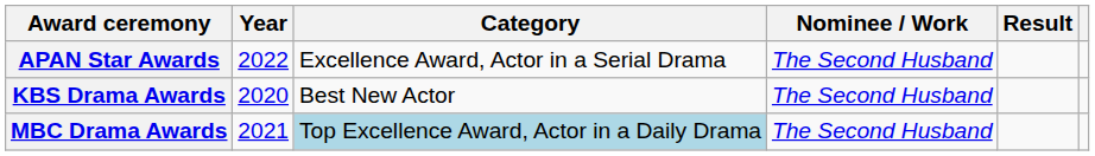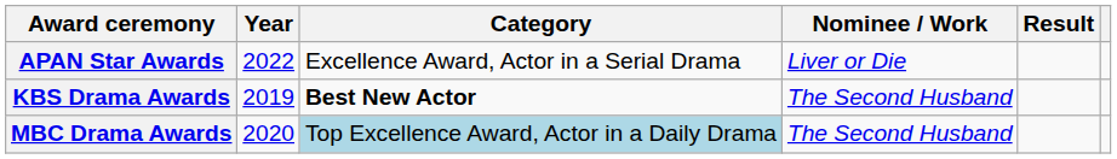 <table class="wikitable plainrowheaders sortable">
 <tr>
 <th scope="col">Award ceremony</th>
 <th scope="col">Year</th>
 <th scope="col">Category</th>
 <th scope="col">Nominee / Work</th>
 <th scope="col">Result</th>
 <th scope="col" class="unsortable"></th>
 </tr>
 <tr>
 <th scope="row"><a href='#'>APAN Star Awards</a></th>
 <td style="text-align:center"><a href='#'>2022</a></td>
 <td>Excellence Award, Actor in a Serial Drama</td>
-<td><em><a href='#'>The Second Husband</a></em></td>
+<td><em><a href='#'>Liver or Die</a></em></td>
 <td></td>
 <td style="text-align:center"></td>
 </tr>
 <tr>
 <th scope="row"><a href='#'>KBS Drama Awards</a></th>
-<td style="text-align:center"><a href='#'>2020</a></td>
-<td>Best New Actor</td>
+<td style="text-align:center"><a href='#'>2019</a></td>
+<td><strong>Best New Actor</strong></td>
 <td><em><a href='#'>The Second Husband</a></em></td>
 <td></td>
 <td style="text-align:center"></td>
 </tr>
 <tr>
 <th scope="row"><a href='#'>MBC Drama Awards</a></th>
-<td style="text-align:center"><a href='#'>2021</a></td>
+<td style="text-align:center"><a href='#'>2020</a></td>
 <td style="background: lightblue;">Top Excellence Award, Actor in a Daily Drama</td>
 <td><em><a href='#'>The Second Husband</a></em></td>
 <td></td>
 <td style="text-align:center"></td>
 </tr>
 </table>
